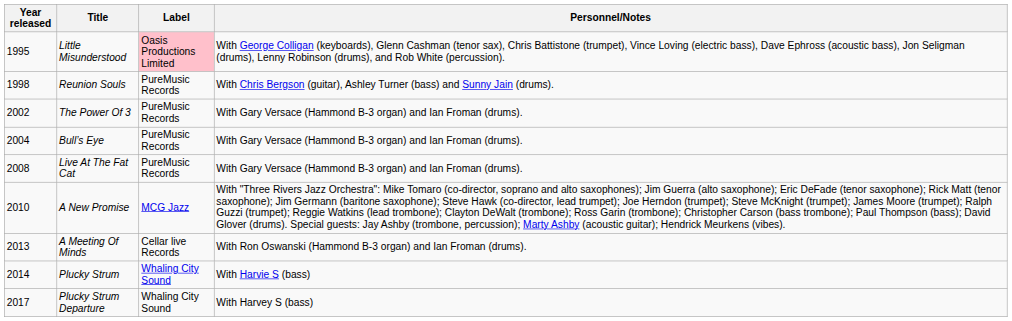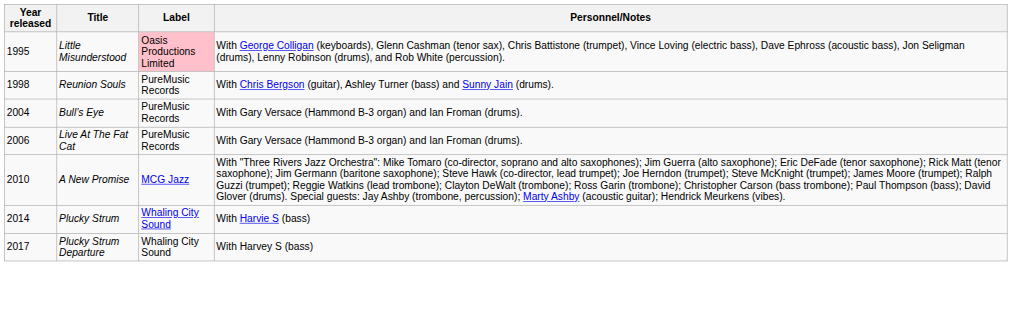 <table class="wikitable sortable">
 <tr>
 <th>Year released</th>
 <th>Title</th>
 <th>Label</th>
 <th>Personnel/Notes</th>
 </tr>
 <tr>
 <td>1995</td>
 <td><em>Little Misunderstood </em></td>
 <td style="background: pink;">Oasis Productions Limited</td>
 <td>With <a href='#'>George Colligan</a> (keyboards), Glenn Cashman (tenor sax), Chris Battistone (trumpet), Vince Loving (electric bass), Dave Ephross (acoustic bass), Jon Seligman (drums), Lenny Robinson (drums), and Rob White (percussion).</td>
 </tr>
 <tr>
 <td>1998</td>
 <td><em>Reunion Souls</em></td>
 <td>PureMusic Records</td>
 <td>With <a href='#'>Chris Bergson</a> (guitar), Ashley Turner (bass) and <a href='#'>Sunny Jain</a> (drums).</td>
 </tr>
 <tr>
-<td>2002</td>
-<td><em>The Power Of 3</em></td>
-<td>PureMusic Records</td>
-<td>With Gary Versace (Hammond B-3 organ) and Ian Froman (drums).</td>
-</tr>
-<tr>
 <td>2004</td>
 <td><em>Bull’s Eye</em></td>
 <td>PureMusic Records</td>
 <td>With Gary Versace (Hammond B-3 organ) and Ian Froman (drums).</td>
 </tr>
 <tr>
-<td>2008</td>
+<td>2006</td>
 <td><em>Live At The Fat Cat</em></td>
 <td>PureMusic Records</td>
 <td>With Gary Versace (Hammond B-3 organ) and Ian Froman (drums).</td>
 </tr>
 <tr>
 <td>2010</td>
 <td><em>A New Promise</em></td>
 <td><a href='#'>MCG Jazz</a></td>
 <td>With "Three Rivers Jazz Orchestra": Mike Tomaro (co-director, soprano and alto saxophones); Jim Guerra (alto saxophone); Eric DeFade (tenor saxophone); Rick Matt (tenor saxophone); Jim Germann (baritone saxophone); Steve Hawk (co-director, lead trumpet); Joe Herndon (trumpet); Steve McKnight (trumpet); James Moore (trumpet); Ralph Guzzi (trumpet); Reggie Watkins (lead trombone); Clayton DeWalt (trombone); Ross Garin (trombone); Christopher Carson (bass trombone); Paul Thompson (bass); David Glover (drums). Special guests: Jay Ashby (trombone, percussion); <a href='#'>Marty Ashby</a> (acoustic guitar); Hendrick Meurkens (vibes).</td>
-</tr>
-<tr>
-<td>2013</td>
-<td><em>A Meeting Of Minds</em></td>
-<td>Cellar live Records</td>
-<td>With Ron Oswanski (Hammond B-3 organ) and Ian Froman (drums).</td>
 </tr>
 <tr>
 <td>2014</td>
 <td><em>Plucky Strum</em></td>
 <td><a href='#'>Whaling City Sound</a></td>
 <td>With <a href='#'>Harvie S</a> (bass)</td>
 </tr>
 <tr>
 <td>2017</td>
 <td><em>Plucky Strum Departure</em></td>
 <td>Whaling City Sound</td>
 <td>With Harvey S (bass)</td>
 </tr>
 </table>
